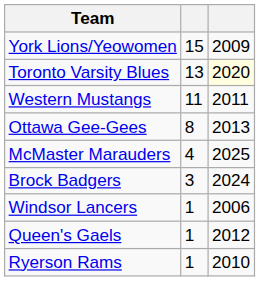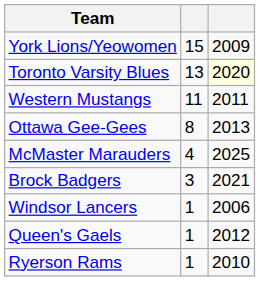 <table class="wikitable sortable"  style="font-size: 90%">
 <tr>
 <th>Team</th>
 <th></th>
 <th></th>
 </tr>
 <tr>
 <td><a href='#'>York Lions/Yeowomen</a></td>
 <td>15</td>
 <td>2009</td>
 </tr>
 <tr>
 <td><a href='#'>Toronto Varsity Blues</a></td>
 <td>13</td>
 <td style="background: lightyellow;">2020</td>
 </tr>
 <tr>
 <td><a href='#'>Western Mustangs</a></td>
 <td>11</td>
 <td>2011</td>
 </tr>
 <tr>
 <td><a href='#'>Ottawa Gee-Gees</a></td>
 <td>8</td>
 <td>2013</td>
 </tr>
 <tr>
 <td><a href='#'>McMaster Marauders</a></td>
 <td>4</td>
 <td>2025</td>
 </tr>
 <tr>
 <td><a href='#'>Brock Badgers</a></td>
 <td>3</td>
-<td>2024</td>
+<td>2021</td>
 </tr>
 <tr>
 <td><a href='#'>Windsor Lancers</a></td>
 <td>1</td>
 <td>2006</td>
 </tr>
 <tr>
 <td><a href='#'>Queen's Gaels</a></td>
 <td>1</td>
 <td>2012</td>
 </tr>
 <tr>
 <td><a href='#'>Ryerson Rams</a></td>
 <td>1</td>
 <td>2010</td>
 </tr>
 </table>
